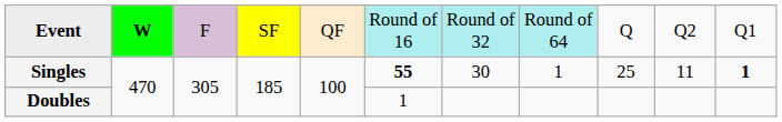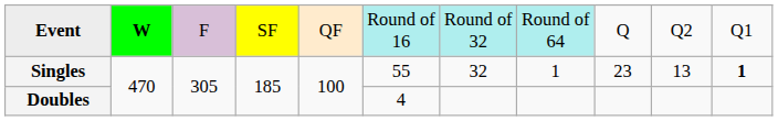 <table class=wikitable style=font-size:90%;text-align:center>
 <tr>
 <td style="width:130px; background:#ededed;"><strong>Event</strong></td>
 <td style="width:80px; background:lime;"><strong>W</strong></td>
 <td style="width:85px; background:thistle;">F</td>
 <td style="width:85px; background:#ff0;">SF</td>
 <td style="width:85px; background:#ffebcd;">QF</td>
 <td style="width:85px; background:#afeeee;">Round of 16</td>
 <td style="width:85px; background:#afeeee;">Round of 32</td>
 <td style="width:85px; background:#afeeee;">Round of 64</td>
 <td width=85>Q</td>
 <td width=85>Q2</td>
 <td width=85>Q1</td>
 </tr>
 <tr>
 <th style="background:#f4f4f4;">Singles</th>
 <td rowspan=2>470</td>
 <td rowspan=2>305</td>
 <td rowspan=2>185</td>
 <td rowspan=2>100</td>
-<td><strong>55</strong></td>
-<td>30</td>
+<td>55</td>
+<td>32</td>
 <td>1</td>
-<td>25</td>
-<td>11</td>
+<td>23</td>
+<td>13</td>
 <td><strong>1</strong></td>
 </tr>
 <tr>
 <th style="background:#f4f4f4;">Doubles</th>
-<td>1</td>
+<td>4</td>
 <td></td>
 <td></td>
 <td></td>
 <td></td>
 <td></td>
 </tr>
 </table>
